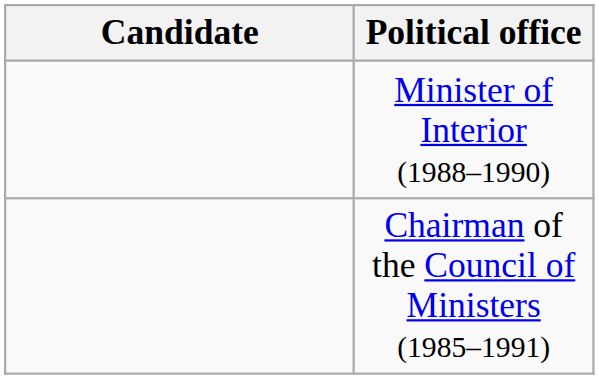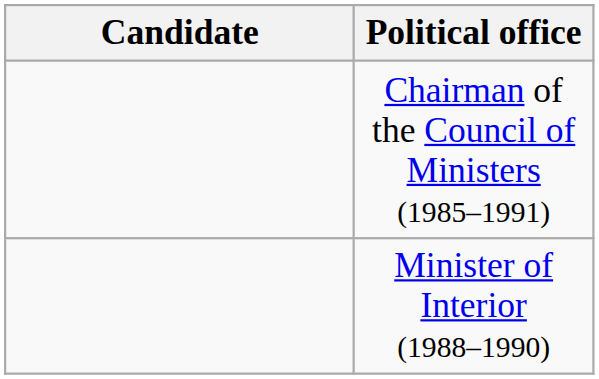 <table class="wikitable sortable" style="text-align:center">
 <tr>
 <th scope="col" style="width: 150px;">Candidate</th>
 <th scope="col" style="width: 100px;">Political office</th>
 </tr>
 <tr>
 <td></td>
-<td><a href='#'>Minister of Interior</a><br><small>(1988–1990)</small></td>
+<td><a href='#'>Chairman</a> of the <a href='#'>Council of Ministers</a><br><small>(1985–1991)</small></td>
 </tr>
 <tr>
 <td></td>
-<td><a href='#'>Chairman</a> of the <a href='#'>Council of Ministers</a><br><small>(1985–1991)</small></td>
+<td><a href='#'>Minister of Interior</a><br><small>(1988–1990)</small></td>
 </tr>
 </table>
